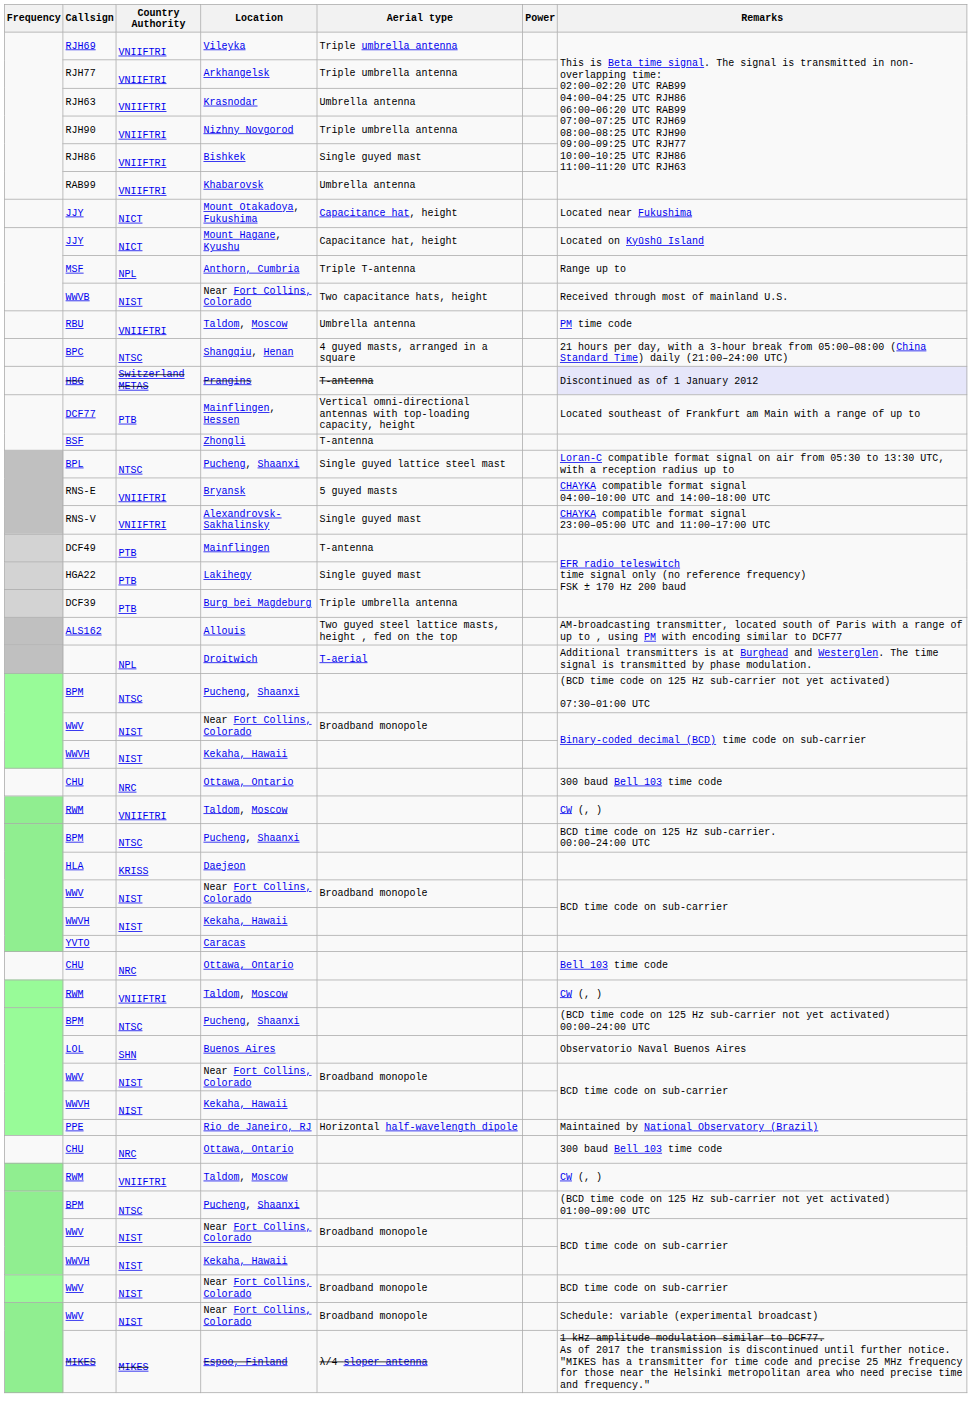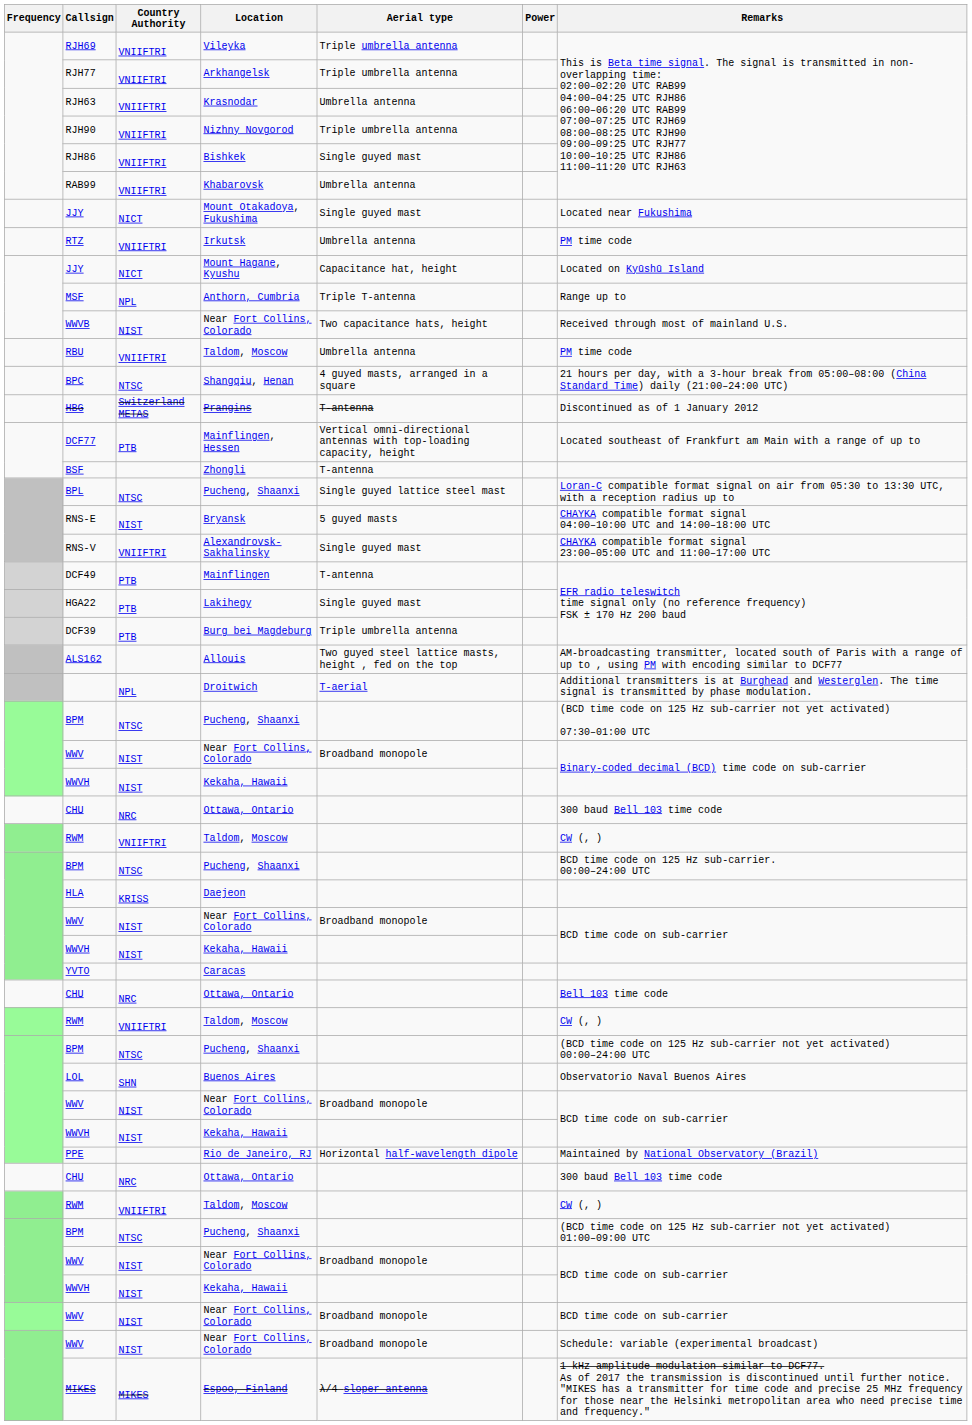 <table class="wikitable sortable">
 <tr>
 <th>Frequency</th>
 <th>Callsign</th>
 <th>Country Authority</th>
 <th>Location</th>
 <th>Aerial type</th>
 <th>Power</th>
 <th>Remarks</th>
 </tr>
 <tr>
 <td rowspan=6> </td>
 <td><a href='#'>RJH69</a></td>
 <td><br><a href='#'>VNIIFTRI</a></td>
 <td><a href='#'>Vileyka</a><br></td>
 <td>Triple <a href='#'>umbrella antenna</a></td>
 <td></td>
 <td rowspan=6>This is <a href='#'>Beta time signal</a>. The signal is transmitted in non-overlapping time:<br>02:00–02:20 UTC RAB99<br>04:00–04:25 UTC RJH86<br>06:00–06:20 UTC RAB99<br>07:00–07:25 UTC RJH69<br>08:00–08:25 UTC RJH90<br>09:00–09:25 UTC RJH77<br>10:00–10:25 UTC RJH86<br>11:00–11:20 UTC RJH63</td>
 </tr>
 <tr>
 <td>RJH77</td>
 <td><br><a href='#'>VNIIFTRI</a></td>
 <td><a href='#'>Arkhangelsk</a><br></td>
 <td>Triple umbrella antenna</td>
 <td></td>
 </tr>
 <tr>
 <td>RJH63</td>
 <td><br><a href='#'>VNIIFTRI</a></td>
 <td><a href='#'>Krasnodar</a><br></td>
 <td>Umbrella antenna</td>
 <td></td>
 </tr>
 <tr>
 <td>RJH90</td>
 <td><br><a href='#'>VNIIFTRI</a></td>
 <td><a href='#'>Nizhny Novgorod</a><br></td>
 <td>Triple umbrella antenna</td>
 <td></td>
 </tr>
 <tr>
 <td>RJH86</td>
 <td><br><a href='#'>VNIIFTRI</a></td>
 <td><a href='#'>Bishkek</a><br></td>
 <td>Single guyed mast</td>
 <td></td>
 </tr>
 <tr>
 <td>RAB99</td>
 <td><br><a href='#'>VNIIFTRI</a></td>
 <td><a href='#'>Khabarovsk</a><br></td>
 <td>Umbrella antenna</td>
 <td></td>
 </tr>
 <tr>
 <td> </td>
 <td><a href='#'>JJY</a></td>
 <td><br><a href='#'>NICT</a></td>
 <td><a href='#'>Mount Otakadoya</a>, <a href='#'>Fukushima</a><br></td>
-<td><a href='#'>Capacitance hat</a>, height </td>
+<td>Single guyed mast</td>
 <td></td>
 <td>Located near <a href='#'>Fukushima</a></td>
+</tr>
+<tr>
+<td> </td>
+<td><a href='#'>RTZ</a></td>
+<td><br><a href='#'>VNIIFTRI</a></td>
+<td><a href='#'>Irkutsk</a><br></td>
+<td>Umbrella antenna</td>
+<td></td>
+<td><a href='#'>PM</a> time code</td>
 </tr>
 <tr>
 <td rowspan=3> </td>
 <td><a href='#'>JJY</a></td>
 <td><br><a href='#'>NICT</a></td>
 <td><a href='#'>Mount Hagane</a>, <a href='#'>Kyushu</a><br></td>
 <td>Capacitance hat, height </td>
 <td></td>
 <td>Located on <a href='#'>Kyūshū Island</a></td>
 </tr>
 <tr>
 <td><a href='#'>MSF</a></td>
 <td><br><a href='#'>NPL</a></td>
 <td><a href='#'>Anthorn, Cumbria</a><br></td>
 <td>Triple T-antenna</td>
 <td></td>
 <td>Range up to </td>
 </tr>
 <tr>
 <td><a href='#'>WWVB</a></td>
 <td><br><a href='#'>NIST</a></td>
 <td>Near <a href='#'>Fort Collins, Colorado</a><br></td>
 <td>Two capacitance hats, height </td>
 <td></td>
 <td>Received through most of mainland U.S.</td>
 </tr>
 <tr>
 <td> </td>
 <td><a href='#'>RBU</a></td>
 <td><br><a href='#'>VNIIFTRI</a></td>
 <td><a href='#'>Taldom</a>, <a href='#'>Moscow</a><br></td>
 <td>Umbrella antenna</td>
 <td></td>
 <td><a href='#'>PM</a> time code</td>
 </tr>
 <tr>
 <td> </td>
 <td><a href='#'>BPC</a></td>
 <td><br><a href='#'>NTSC</a></td>
 <td><a href='#'>Shangqiu</a>, <a href='#'>Henan</a><br></td>
 <td>4 guyed masts, arranged in a square</td>
 <td></td>
 <td>21 hours per day, with a 3-hour break from 05:00–08:00 (<a href='#'>China Standard Time</a>) daily (21:00–24:00 UTC)</td>
 </tr>
 <tr>
 <td> <s></s></td>
 <td><s><a href='#'>HBG</a></s></td>
 <td> <s><a href='#'>Switzerland</a></s><br><s><a href='#'>METAS</a></s></td>
 <td><s><a href='#'>Prangins</a></s><br><s></s></td>
 <td><s>T-antenna</s></td>
 <td><s></s></td>
-<td style="background: lavender;">Discontinued as of 1 January 2012</td>
+<td>Discontinued as of 1 January 2012</td>
 </tr>
 <tr>
 <td rowspan=2> </td>
 <td><a href='#'>DCF77</a></td>
 <td><br><a href='#'>PTB</a></td>
 <td><a href='#'>Mainflingen</a>, <a href='#'>Hessen</a><br></td>
 <td>Vertical omni-directional antennas with top-loading capacity, height </td>
 <td></td>
 <td>Located southeast of Frankfurt am Main with a range of up to </td>
 </tr>
 <tr>
 <td><a href='#'>BSF</a></td>
 <td></td>
 <td><a href='#'>Zhongli</a><br></td>
 <td>T-antenna</td>
 <td></td>
 <td></td>
 </tr>
 <tr>
 <td bgcolor=silver rowspan=3> </td>
 <td><a href='#'>BPL</a></td>
 <td><br><a href='#'>NTSC</a></td>
 <td><a href='#'>Pucheng</a>, <a href='#'>Shaanxi</a><br></td>
 <td>Single guyed lattice steel mast</td>
 <td></td>
 <td><a href='#'>Loran-C</a> compatible format signal on air from 05:30 to 13:30 UTC, with a reception radius up to </td>
 </tr>
 <tr>
 <td>RNS-E</td>
-<td><br><a href='#'>VNIIFTRI</a></td>
+<td><br><a href='#'>NIST</a></td>
 <td><a href='#'>Bryansk</a><br></td>
 <td>5 guyed masts</td>
 <td></td>
 <td><a href='#'>CHAYKA</a> compatible format signal<br>04:00–10:00 UTC and 14:00–18:00 UTC</td>
 </tr>
 <tr>
 <td>RNS-V</td>
 <td><br><a href='#'>VNIIFTRI</a></td>
 <td><a href='#'>Alexandrovsk-Sakhalinsky</a><br></td>
 <td>Single guyed mast</td>
 <td></td>
 <td><a href='#'>CHAYKA</a> compatible format signal<br>23:00–05:00 UTC and 11:00–17:00 UTC</td>
 </tr>
 <tr>
 <td bgcolor=lightgrey> </td>
 <td>DCF49</td>
 <td><br><a href='#'>PTB</a></td>
 <td><a href='#'>Mainflingen</a><br></td>
 <td>T-antenna</td>
 <td></td>
 <td rowspan=3><a href='#'>EFR radio teleswitch</a><br>time signal only (no reference frequency)<br>FSK ± 170 Hz 200 baud</td>
 </tr>
 <tr>
 <td bgcolor=lightgrey> </td>
 <td>HGA22</td>
 <td><br><a href='#'>PTB</a></td>
 <td><a href='#'>Lakihegy</a><br></td>
 <td>Single guyed mast</td>
 <td></td>
 </tr>
 <tr>
 <td bgcolor=lightgrey> </td>
 <td>DCF39</td>
 <td><br><a href='#'>PTB</a></td>
 <td><a href='#'>Burg bei Magdeburg</a><br></td>
 <td>Triple umbrella antenna</td>
 <td></td>
 </tr>
 <tr>
 <td bgcolor=silver> </td>
 <td><a href='#'>ALS162</a></td>
 <td><br></td>
 <td><a href='#'>Allouis</a><br></td>
 <td>Two guyed steel lattice masts, height , fed on the top</td>
 <td></td>
 <td>AM-broadcasting transmitter, located  south of Paris with a range of up to , using <a href='#'>PM</a> with encoding similar to DCF77</td>
 </tr>
 <tr>
 <td bgcolor=silver> </td>
 <td></td>
 <td><br><a href='#'>NPL</a></td>
 <td><a href='#'>Droitwich</a><br></td>
 <td><a href='#'>T-aerial</a></td>
 <td></td>
 <td>Additional  transmitters is at <a href='#'>Burghead</a> and <a href='#'>Westerglen</a>. The time signal is transmitted by  phase modulation.</td>
 </tr>
 <tr>
 <td bgcolor=PaleGreen rowspan=3> </td>
 <td><a href='#'>BPM</a></td>
 <td><br><a href='#'>NTSC</a></td>
 <td><a href='#'>Pucheng</a>, <a href='#'>Shaanxi</a><br></td>
 <td></td>
 <td></td>
 <td>(BCD time code on 125 Hz sub-carrier not yet activated)<br><br>07:30–01:00 UTC</td>
 </tr>
 <tr>
 <td><a href='#'>WWV</a></td>
 <td><br><a href='#'>NIST</a></td>
 <td>Near <a href='#'>Fort Collins, Colorado</a><br></td>
 <td>Broadband monopole</td>
 <td></td>
 <td rowspan=2><a href='#'>Binary-coded decimal (BCD)</a> time code on  sub-carrier</td>
 </tr>
 <tr>
 <td><a href='#'>WWVH</a></td>
 <td><br><a href='#'>NIST</a></td>
 <td><a href='#'>Kekaha, Hawaii</a><br></td>
 <td></td>
 <td></td>
 </tr>
 <tr>
 <td> </td>
 <td><a href='#'>CHU</a></td>
 <td><br><a href='#'>NRC</a></td>
 <td><a href='#'>Ottawa, Ontario</a><br></td>
 <td></td>
 <td></td>
 <td>300 baud <a href='#'>Bell 103</a> time code</td>
 </tr>
 <tr>
 <td bgcolor=LightGreen> </td>
 <td><a href='#'>RWM</a></td>
 <td><br><a href='#'>VNIIFTRI</a></td>
 <td><a href='#'>Taldom</a>, <a href='#'>Moscow</a><br></td>
 <td></td>
 <td></td>
 <td><a href='#'>CW</a> (, )</td>
 </tr>
 <tr>
 <td bgcolor=LightGreen rowspan=5> </td>
 <td><a href='#'>BPM</a></td>
 <td><br><a href='#'>NTSC</a></td>
 <td><a href='#'>Pucheng</a>, <a href='#'>Shaanxi</a><br></td>
 <td></td>
 <td></td>
 <td>BCD time code on 125 Hz sub-carrier.<br>00:00–24:00 UTC</td>
 </tr>
 <tr>
 <td><a href='#'>HLA</a></td>
 <td><br><a href='#'>KRISS</a></td>
 <td><a href='#'>Daejeon</a><br></td>
 <td></td>
 <td></td>
 <td></td>
 </tr>
 <tr>
 <td><a href='#'>WWV</a></td>
 <td><br><a href='#'>NIST</a></td>
 <td>Near <a href='#'>Fort Collins, Colorado</a><br></td>
 <td>Broadband monopole</td>
 <td></td>
 <td rowspan=2>BCD time code on  sub-carrier</td>
 </tr>
 <tr>
 <td><a href='#'>WWVH</a></td>
 <td><br><a href='#'>NIST</a></td>
 <td><a href='#'>Kekaha, Hawaii</a><br></td>
 <td></td>
 <td></td>
 </tr>
 <tr>
 <td><a href='#'>YVTO</a></td>
 <td></td>
 <td><a href='#'>Caracas</a><br></td>
 <td></td>
 <td></td>
 <td></td>
 </tr>
 <tr>
 <td> </td>
 <td><a href='#'>CHU</a></td>
 <td><br><a href='#'>NRC</a></td>
 <td><a href='#'>Ottawa, Ontario</a><br></td>
 <td></td>
 <td></td>
 <td> <a href='#'>Bell 103</a> time code</td>
 </tr>
 <tr>
 <td bgcolor=PaleGreen> </td>
 <td><a href='#'>RWM</a></td>
 <td><br><a href='#'>VNIIFTRI</a></td>
 <td><a href='#'>Taldom</a>, <a href='#'>Moscow</a><br></td>
 <td></td>
 <td></td>
 <td><a href='#'>CW</a> (, )</td>
 </tr>
 <tr>
 <td bgcolor=PaleGreen rowspan=5> </td>
 <td><a href='#'>BPM</a></td>
 <td><br><a href='#'>NTSC</a></td>
 <td><a href='#'>Pucheng</a>, <a href='#'>Shaanxi</a> <br></td>
 <td></td>
 <td></td>
 <td>(BCD time code on 125 Hz sub-carrier not yet activated)<br>00:00–24:00 UTC</td>
 </tr>
 <tr>
 <td><a href='#'>LOL</a></td>
 <td><br><a href='#'>SHN</a></td>
 <td><a href='#'>Buenos Aires</a></td>
 <td></td>
 <td></td>
 <td>Observatorio Naval Buenos Aires</td>
 </tr>
 <tr>
 <td><a href='#'>WWV</a></td>
 <td><br><a href='#'>NIST</a></td>
 <td>Near <a href='#'>Fort Collins, Colorado</a><br></td>
 <td>Broadband monopole</td>
 <td></td>
 <td rowspan=2>BCD time code on  sub-carrier</td>
 </tr>
 <tr>
 <td><a href='#'>WWVH</a></td>
 <td><br><a href='#'>NIST</a></td>
 <td><a href='#'>Kekaha, Hawaii</a><br></td>
 <td></td>
 <td></td>
 </tr>
 <tr>
 <td><a href='#'>PPE</a></td>
 <td></td>
 <td><a href='#'>Rio de Janeiro, RJ</a> </td>
 <td>Horizontal <a href='#'>half-wavelength dipole</a></td>
 <td></td>
 <td>Maintained by <a href='#'>National Observatory (Brazil)</a></td>
 </tr>
 <tr>
 <td> </td>
 <td><a href='#'>CHU</a></td>
 <td><br><a href='#'>NRC</a></td>
 <td><a href='#'>Ottawa, Ontario</a><br></td>
 <td></td>
 <td></td>
 <td>300 baud <a href='#'>Bell 103</a> time code</td>
 </tr>
 <tr>
 <td bgcolor=LightGreen> </td>
 <td><a href='#'>RWM</a></td>
 <td><br><a href='#'>VNIIFTRI</a></td>
 <td><a href='#'>Taldom</a>, <a href='#'>Moscow</a><br></td>
 <td></td>
 <td></td>
 <td><a href='#'>CW</a> (, )</td>
 </tr>
 <tr>
 <td bgcolor=LightGreen rowspan=3> </td>
 <td><a href='#'>BPM</a></td>
 <td><br><a href='#'>NTSC</a></td>
 <td><a href='#'>Pucheng</a>, <a href='#'>Shaanxi</a> <br></td>
 <td></td>
 <td></td>
 <td>(BCD time code on 125 Hz sub-carrier not yet activated)<br>01:00–09:00 UTC</td>
 </tr>
 <tr>
 <td><a href='#'>WWV</a></td>
 <td><br><a href='#'>NIST</a></td>
 <td>Near <a href='#'>Fort Collins, Colorado</a><br></td>
 <td>Broadband monopole</td>
 <td></td>
 <td rowspan=2>BCD time code on  sub-carrier</td>
 </tr>
 <tr>
 <td><a href='#'>WWVH</a></td>
 <td><br><a href='#'>NIST</a></td>
 <td><a href='#'>Kekaha, Hawaii</a><br></td>
 <td></td>
 <td></td>
 </tr>
 <tr>
 <td bgcolor=PaleGreen> </td>
 <td><a href='#'>WWV</a></td>
 <td><br><a href='#'>NIST</a></td>
 <td>Near <a href='#'>Fort Collins, Colorado</a><br></td>
 <td>Broadband monopole</td>
 <td></td>
 <td>BCD time code on  sub-carrier</td>
 </tr>
 <tr>
 <td bgcolor=LightGreen rowspan=2> </td>
 <td><a href='#'>WWV</a></td>
 <td><br><a href='#'>NIST</a></td>
 <td>Near <a href='#'>Fort Collins, Colorado</a><br></td>
 <td>Broadband monopole</td>
 <td></td>
 <td>Schedule: variable (experimental broadcast)</td>
 </tr>
 <tr>
 <td><s><a href='#'>MIKES</a></s></td>
 <td><s><br><a href='#'>MIKES</a></s></td>
 <td><s><a href='#'>Espoo, Finland</a><br> </s></td>
 <td><s>λ/4 <a href='#'>sloper antenna</a></s></td>
 <td><s></s></td>
 <td><s>1 kHz amplitude modulation similar to DCF77.</s><br>As of 2017 the transmission is discontinued until further notice.<br>"MIKES has a transmitter for time code and precise 25 MHz frequency for those near the Helsinki metropolitan area who need precise time and frequency."</td>
 </tr>
 </table>
